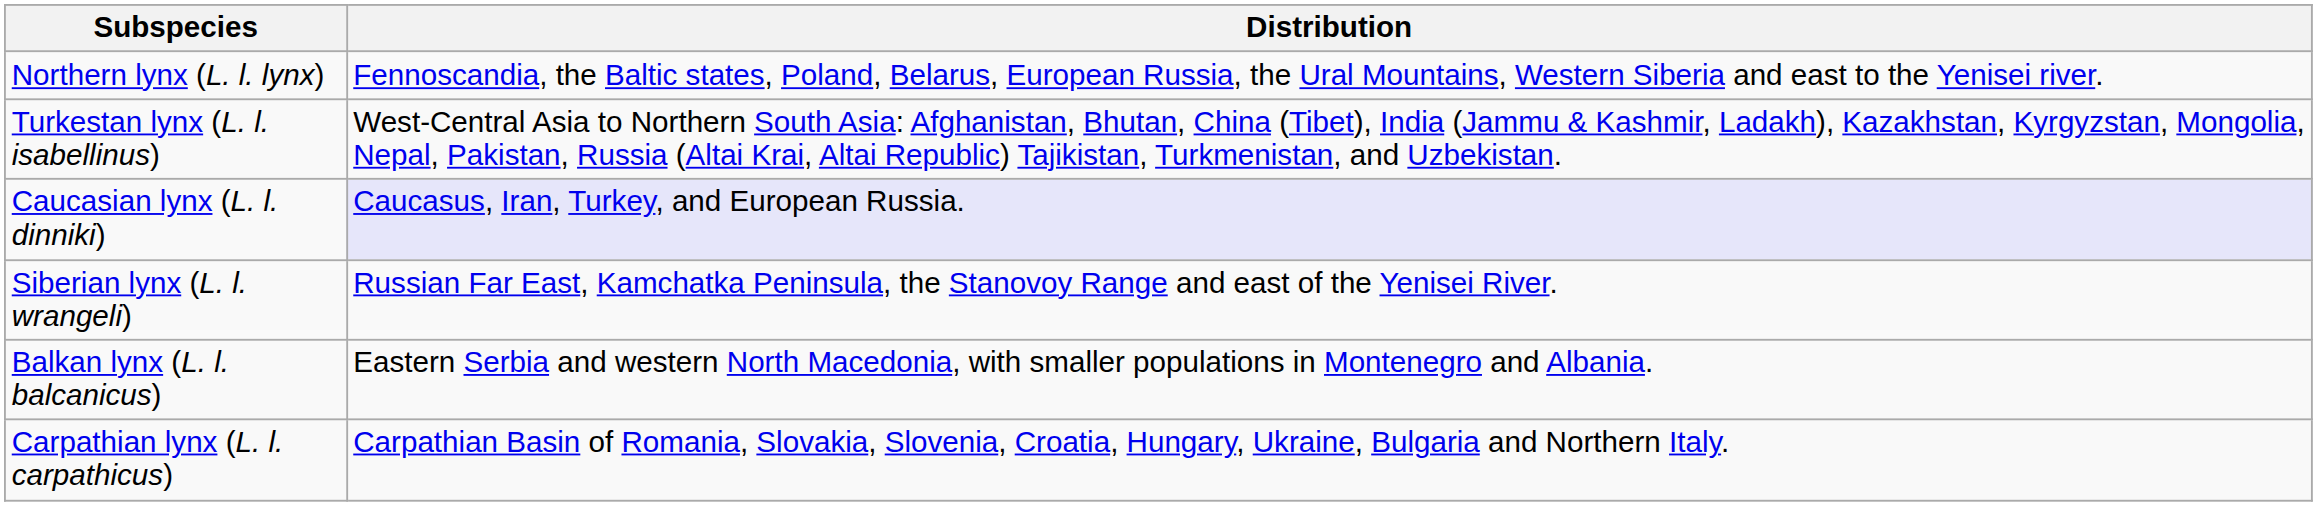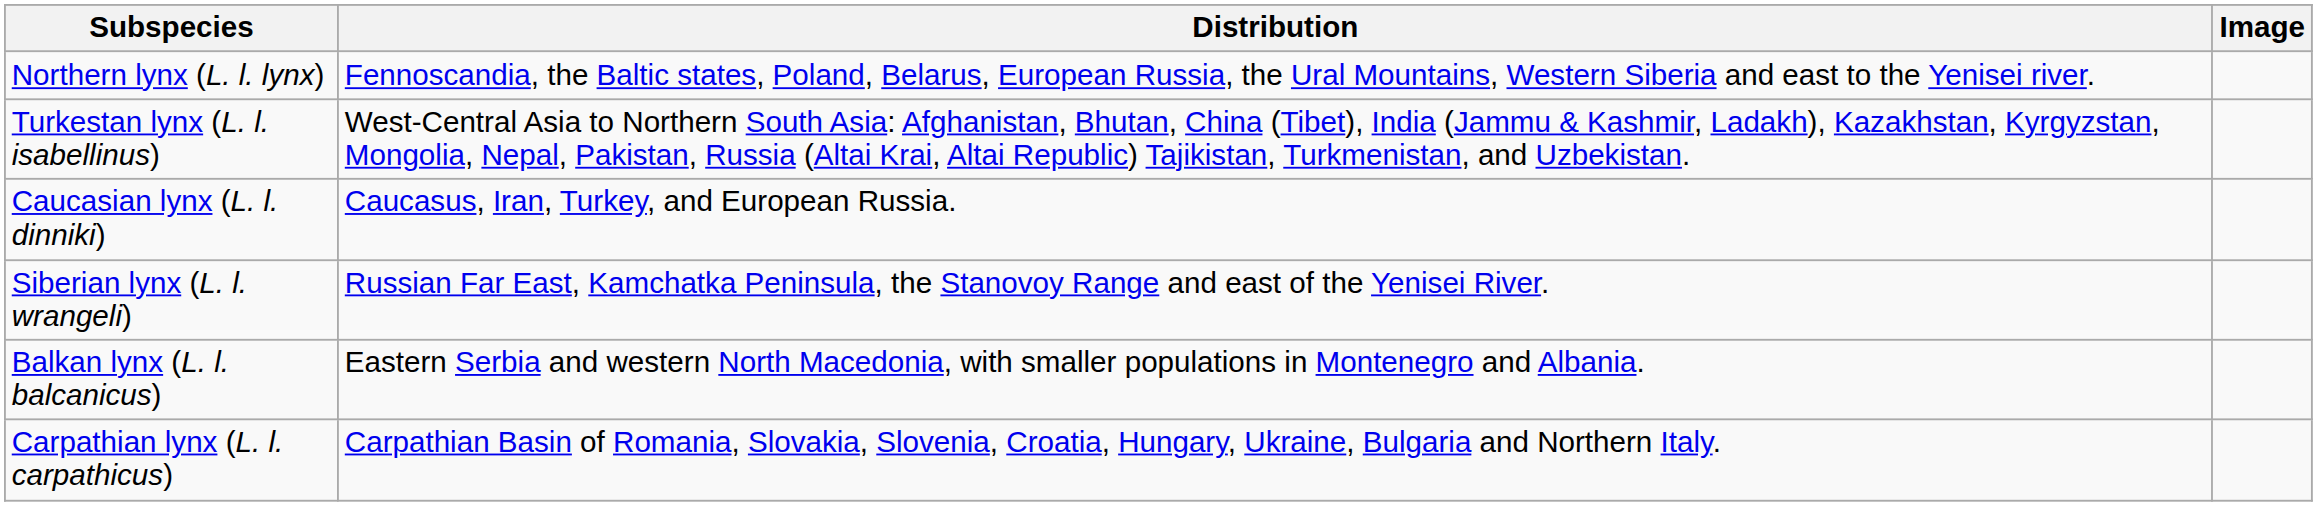 <table class="wikitable">
 <tr>
 <th>Subspecies</th>
 <th>Distribution</th>
+<th>Image</th>
 </tr>
 <tr style="vertical-align: top;">
 <td><a href='#'>Northern lynx</a> (<em>L. l. lynx</em>) </td>
 <td><a href='#'>Fennoscandia</a>, the <a href='#'>Baltic states</a>, <a href='#'>Poland</a>, <a href='#'>Belarus</a>, <a href='#'>European Russia</a>, the <a href='#'>Ural Mountains</a>, <a href='#'>Western Siberia</a> and east to the <a href='#'>Yenisei river</a>.</td>
+<td></td>
 </tr>
 <tr style="vertical-align: top;">
 <td><a href='#'>Turkestan lynx</a> (<em>L. l. isabellinus</em>) </td>
 <td>West-Central Asia to Northern <a href='#'>South Asia</a>: <a href='#'>Afghanistan</a>, <a href='#'>Bhutan</a>, <a href='#'>China</a> (<a href='#'>Tibet</a>), <a href='#'>India</a> (<a href='#'>Jammu & Kashmir</a>, <a href='#'>Ladakh</a>), <a href='#'>Kazakhstan</a>, <a href='#'>Kyrgyzstan</a>, <a href='#'>Mongolia</a>, <a href='#'>Nepal</a>, <a href='#'>Pakistan</a>, <a href='#'>Russia</a> (<a href='#'>Altai Krai</a>, <a href='#'>Altai Republic</a>) <a href='#'>Tajikistan</a>, <a href='#'>Turkmenistan</a>, and <a href='#'>Uzbekistan</a>.</td>
+<td></td>
 </tr>
 <tr style="vertical-align: top;">
 <td><a href='#'>Caucasian lynx</a> (<em>L. l. dinniki</em>) </td>
-<td style="background: lavender;"><a href='#'>Caucasus</a>, <a href='#'>Iran</a>, <a href='#'>Turkey</a>, and European Russia.</td>
+<td><a href='#'>Caucasus</a>, <a href='#'>Iran</a>, <a href='#'>Turkey</a>, and European Russia.</td>
+<td></td>
 </tr>
 <tr style="vertical-align: top;">
 <td><a href='#'>Siberian lynx</a> (<em>L. l. wrangeli</em>) </td>
 <td><a href='#'>Russian Far East</a>, <a href='#'>Kamchatka Peninsula</a>, the <a href='#'>Stanovoy Range</a> and east of the <a href='#'>Yenisei River</a>.</td>
+<td></td>
 </tr>
 <tr style="vertical-align: top;">
 <td><a href='#'>Balkan lynx</a> (<em>L. l. balcanicus</em>) </td>
 <td>Eastern <a href='#'>Serbia</a> and western <a href='#'>North Macedonia</a>, with smaller populations in <a href='#'>Montenegro</a> and <a href='#'>Albania</a>.</td>
+<td></td>
 </tr>
 <tr style="vertical-align: top;">
 <td><a href='#'>Carpathian lynx</a> (<em>L. l. carpathicus</em>) </td>
 <td><a href='#'>Carpathian Basin</a> of <a href='#'>Romania</a>, <a href='#'>Slovakia</a>, <a href='#'>Slovenia</a>, <a href='#'>Croatia</a>, <a href='#'>Hungary</a>, <a href='#'>Ukraine</a>, <a href='#'>Bulgaria</a> and Northern <a href='#'>Italy</a>.</td>
+<td></td>
 </tr>
 </table>
